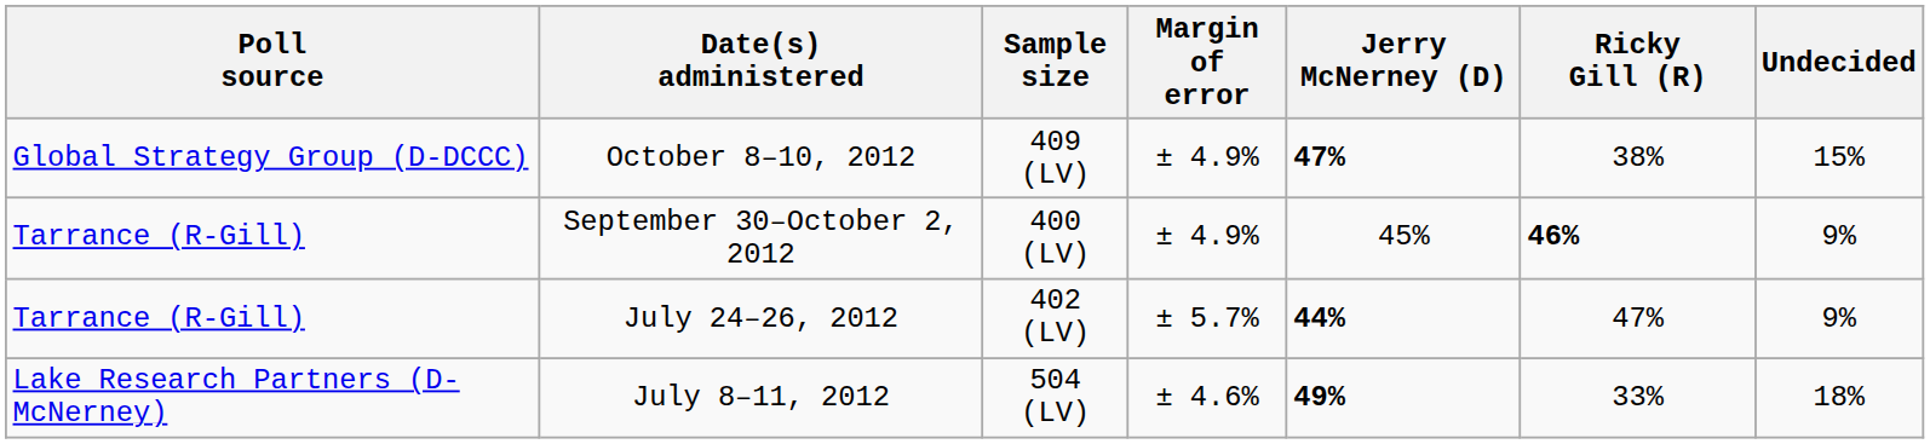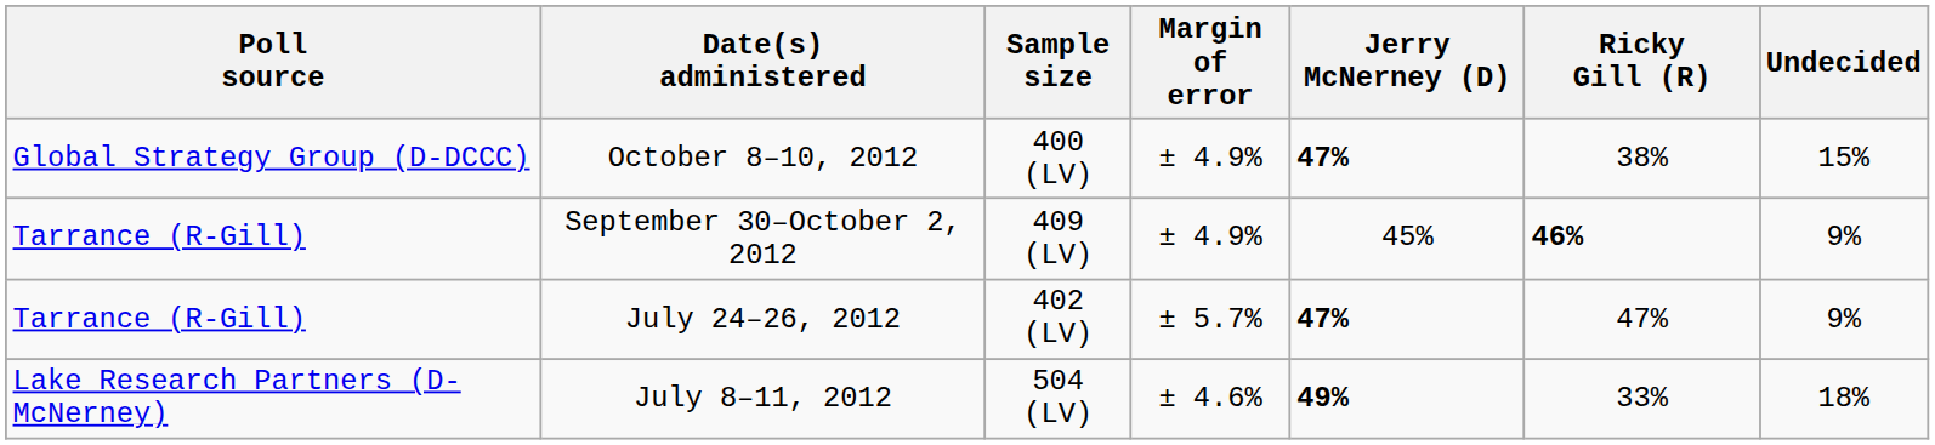 <table class="wikitable">
 <tr>
 <th>Poll<br>source</th>
 <th>Date(s)<br>administered</th>
 <th>Sample<br>size</th>
 <th>Margin of<br>error</th>
 <th style="width:100px;">Jerry<br>McNerney (D)</th>
 <th style="width:100px;">Ricky<br>Gill (R)</th>
 <th>Undecided</th>
 </tr>
 <tr>
 <td><a href='#'>Global Strategy Group (D-DCCC)</a></td>
 <td align=center>October 8–10, 2012</td>
-<td align=center>409 (LV)</td>
+<td align=center>400 (LV)</td>
 <td align=center>± 4.9%</td>
 <td><strong>47%</strong></td>
 <td align=center>38%</td>
 <td align=center>15%</td>
 </tr>
 <tr>
 <td><a href='#'>Tarrance (R-Gill)</a></td>
 <td align=center>September 30–October 2, 2012</td>
-<td align=center>400 (LV)</td>
+<td align=center>409 (LV)</td>
 <td align=center>± 4.9%</td>
 <td align=center>45%</td>
 <td><strong>46%</strong></td>
 <td align=center>9%</td>
 </tr>
 <tr>
 <td><a href='#'>Tarrance (R-Gill)</a></td>
 <td align=center>July 24–26, 2012</td>
 <td align=center>402 (LV)</td>
 <td align=center>± 5.7%</td>
-<td><strong>44%</strong></td>
+<td><strong>47%</strong></td>
 <td align=center>47%</td>
 <td align=center>9%</td>
 </tr>
 <tr>
 <td><a href='#'>Lake Research Partners (D-McNerney)</a></td>
 <td align=center>July 8–11, 2012</td>
 <td align=center>504 (LV)</td>
 <td align=center>± 4.6%</td>
 <td><strong>49%</strong></td>
 <td align=center>33%</td>
 <td align=center>18%</td>
 </tr>
 </table>
